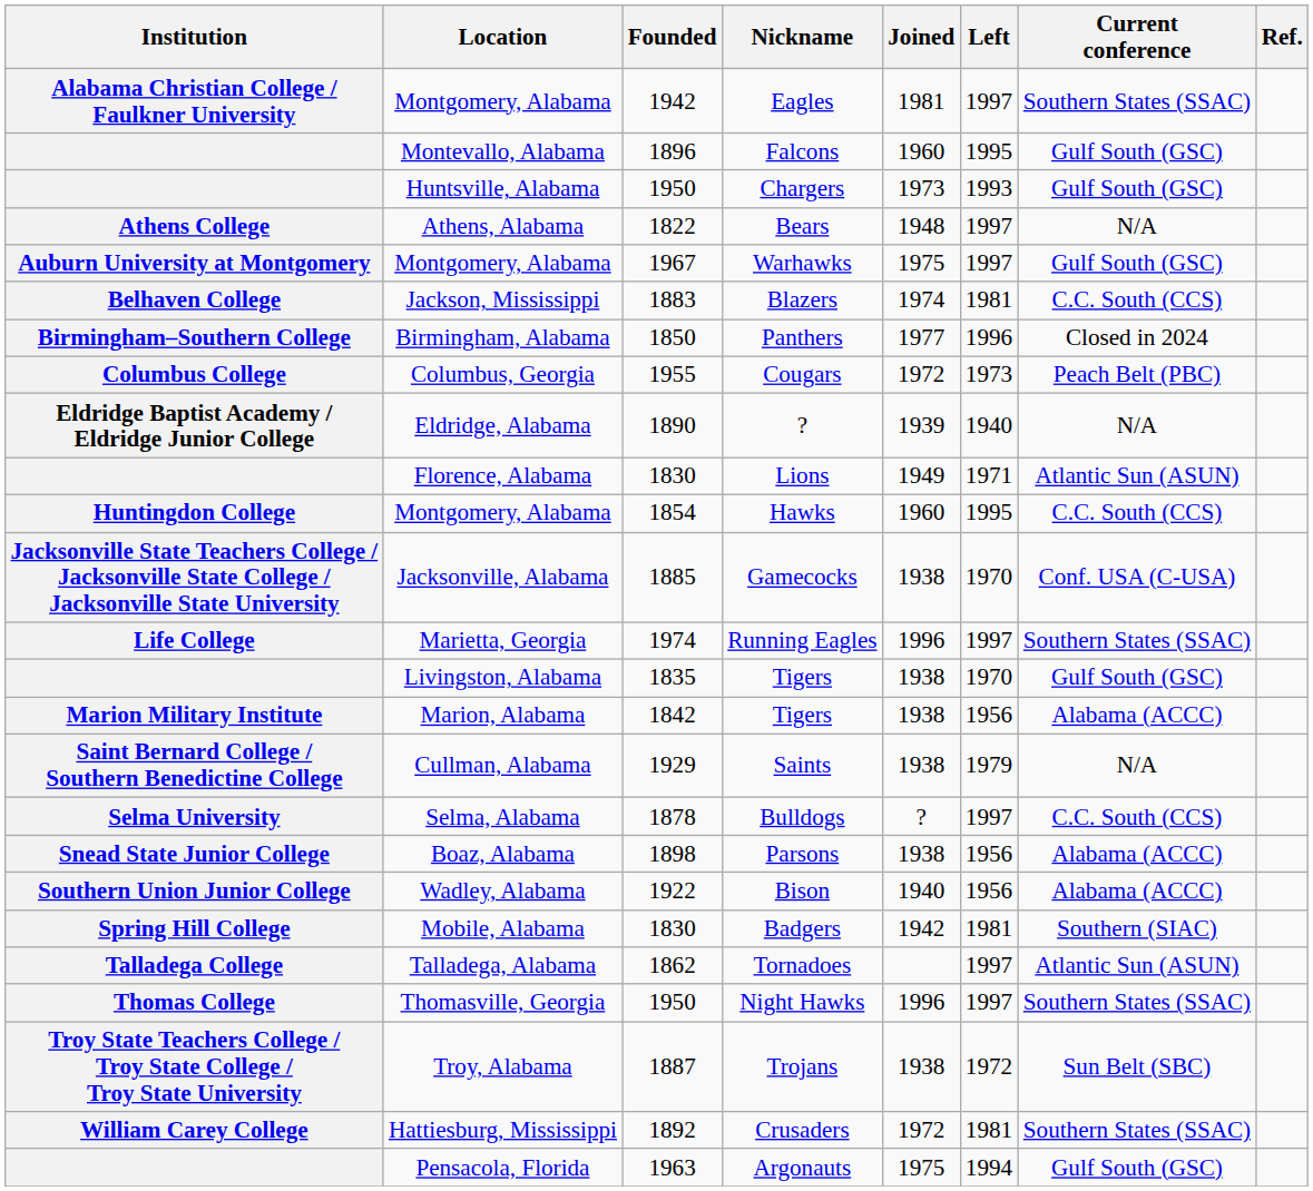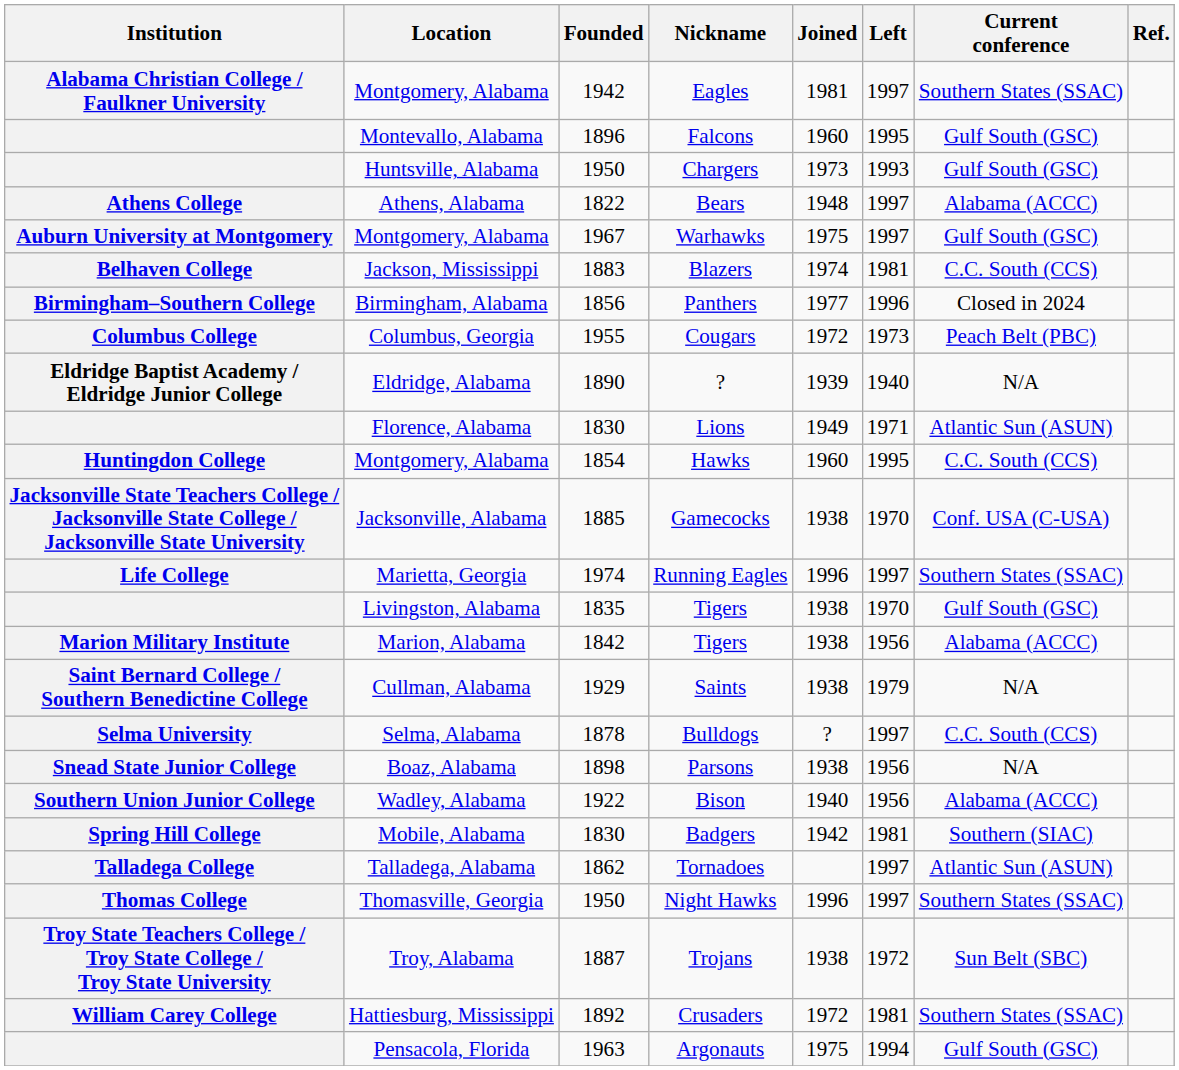 <table class="wikitable sortable" style="text-align:center">
 <tr>
 <th>Institution</th>
 <th>Location</th>
 <th>Founded</th>
 <th>Nickname</th>
 <th>Joined</th>
 <th>Left</th>
 <th>Current<br>conference</th>
 <th class="unsortable">Ref.</th>
 </tr>
 <tr>
 <th><a href='#'>Alabama Christian College /<br>Faulkner University</a></th>
 <td><a href='#'>Montgomery, Alabama</a></td>
 <td>1942</td>
 <td><a href='#'>Eagles</a></td>
 <td>1981</td>
 <td>1997</td>
 <td><a href='#'>Southern States (SSAC)</a></td>
 <td></td>
 </tr>
 <tr>
 <th></th>
 <td><a href='#'>Montevallo, Alabama</a></td>
 <td>1896</td>
 <td><a href='#'>Falcons</a></td>
 <td>1960</td>
 <td>1995</td>
 <td><a href='#'>Gulf South (GSC)</a></td>
 <td></td>
 </tr>
 <tr>
 <th></th>
 <td><a href='#'>Huntsville, Alabama</a></td>
 <td>1950</td>
 <td><a href='#'>Chargers</a></td>
 <td>1973</td>
 <td>1993</td>
 <td><a href='#'>Gulf South (GSC)</a></td>
 <td></td>
 </tr>
 <tr>
 <th><a href='#'>Athens College</a></th>
 <td><a href='#'>Athens, Alabama</a></td>
 <td>1822</td>
 <td><a href='#'>Bears</a></td>
 <td>1948</td>
 <td>1997</td>
-<td>N/A</td>
+<td><a href='#'>Alabama (ACCC)</a></td>
 <td></td>
 </tr>
 <tr>
 <th><a href='#'>Auburn University at Montgomery</a></th>
 <td><a href='#'>Montgomery, Alabama</a></td>
 <td>1967</td>
 <td><a href='#'>Warhawks</a></td>
 <td>1975</td>
 <td>1997</td>
 <td><a href='#'>Gulf South (GSC)</a></td>
 <td></td>
 </tr>
 <tr>
 <th><a href='#'>Belhaven College</a></th>
 <td><a href='#'>Jackson, Mississippi</a></td>
 <td>1883</td>
 <td><a href='#'>Blazers</a></td>
 <td>1974</td>
 <td>1981</td>
 <td><a href='#'>C.C. South (CCS)</a></td>
 <td></td>
 </tr>
 <tr>
 <th><a href='#'>Birmingham–Southern College</a></th>
 <td><a href='#'>Birmingham, Alabama</a></td>
-<td>1850</td>
+<td>1856</td>
 <td><a href='#'>Panthers</a></td>
 <td>1977</td>
 <td>1996</td>
 <td>Closed in 2024</td>
 <td></td>
 </tr>
 <tr>
 <th><a href='#'>Columbus College</a></th>
 <td><a href='#'>Columbus, Georgia</a></td>
 <td>1955</td>
 <td><a href='#'>Cougars</a></td>
 <td>1972</td>
 <td>1973</td>
 <td><a href='#'>Peach Belt (PBC)</a></td>
 <td></td>
 </tr>
 <tr>
 <th>Eldridge Baptist Academy /<br>Eldridge Junior College</th>
 <td><a href='#'>Eldridge, Alabama</a></td>
 <td>1890</td>
 <td>?</td>
 <td>1939</td>
 <td>1940</td>
 <td>N/A</td>
 <td><br></td>
 </tr>
 <tr>
 <th></th>
 <td><a href='#'>Florence, Alabama</a></td>
 <td>1830</td>
 <td><a href='#'>Lions</a></td>
 <td>1949</td>
 <td>1971</td>
 <td><a href='#'>Atlantic Sun (ASUN)</a></td>
 <td></td>
 </tr>
 <tr>
 <th><a href='#'>Huntingdon College</a></th>
 <td><a href='#'>Montgomery, Alabama</a></td>
 <td>1854</td>
 <td><a href='#'>Hawks</a></td>
 <td>1960</td>
 <td>1995</td>
 <td><a href='#'>C.C. South (CCS)</a></td>
 <td></td>
 </tr>
 <tr>
 <th><a href='#'>Jacksonville State Teachers College /<br>Jacksonville State College /<br>Jacksonville State University</a></th>
 <td><a href='#'>Jacksonville, Alabama</a></td>
 <td>1885</td>
 <td><a href='#'>Gamecocks</a></td>
 <td>1938</td>
 <td>1970</td>
 <td><a href='#'>Conf. USA (C-USA)</a></td>
 <td></td>
 </tr>
 <tr>
 <th><a href='#'>Life College</a></th>
 <td><a href='#'>Marietta, Georgia</a></td>
 <td>1974</td>
 <td><a href='#'>Running Eagles</a></td>
 <td>1996</td>
 <td>1997</td>
 <td><a href='#'>Southern States (SSAC)</a></td>
 <td></td>
 </tr>
 <tr>
 <th></th>
 <td><a href='#'>Livingston, Alabama</a></td>
 <td>1835</td>
 <td><a href='#'>Tigers</a></td>
 <td>1938</td>
 <td>1970</td>
 <td><a href='#'>Gulf South (GSC)</a></td>
 <td></td>
 </tr>
 <tr>
 <th><a href='#'>Marion Military Institute</a></th>
 <td><a href='#'>Marion, Alabama</a></td>
 <td>1842</td>
 <td><a href='#'>Tigers</a></td>
 <td>1938</td>
 <td>1956</td>
 <td><a href='#'>Alabama (ACCC)</a></td>
 <td></td>
 </tr>
 <tr>
 <th><a href='#'>Saint Bernard College /<br>Southern Benedictine College</a></th>
 <td><a href='#'>Cullman, Alabama</a></td>
 <td>1929</td>
 <td><a href='#'>Saints</a></td>
 <td>1938</td>
 <td>1979</td>
 <td>N/A</td>
 <td></td>
 </tr>
 <tr>
 <th><a href='#'>Selma University</a></th>
 <td><a href='#'>Selma, Alabama</a></td>
 <td>1878</td>
 <td><a href='#'>Bulldogs</a></td>
 <td>?</td>
 <td>1997</td>
 <td><a href='#'>C.C. South (CCS)</a></td>
 <td></td>
 </tr>
 <tr>
 <th><a href='#'>Snead State Junior College</a></th>
 <td><a href='#'>Boaz, Alabama</a></td>
 <td>1898</td>
 <td><a href='#'>Parsons</a></td>
 <td>1938</td>
 <td>1956</td>
-<td><a href='#'>Alabama (ACCC)</a></td>
+<td>N/A</td>
 <td></td>
 </tr>
 <tr>
 <th><a href='#'>Southern Union Junior College</a></th>
 <td><a href='#'>Wadley, Alabama</a></td>
 <td>1922</td>
 <td><a href='#'>Bison</a></td>
 <td>1940</td>
 <td>1956</td>
 <td><a href='#'>Alabama (ACCC)</a></td>
 <td></td>
 </tr>
 <tr>
 <th><a href='#'>Spring Hill College</a></th>
 <td><a href='#'>Mobile, Alabama</a></td>
 <td>1830</td>
 <td><a href='#'>Badgers</a></td>
 <td>1942</td>
 <td>1981</td>
 <td><a href='#'>Southern (SIAC)</a></td>
 <td></td>
 </tr>
 <tr>
 <th><a href='#'>Talladega College</a></th>
 <td><a href='#'>Talladega, Alabama</a></td>
 <td>1862</td>
 <td><a href='#'>Tornadoes</a></td>
 <td></td>
 <td>1997</td>
 <td><a href='#'>Atlantic Sun (ASUN)</a></td>
 <td></td>
 </tr>
 <tr>
 <th><a href='#'>Thomas College</a></th>
 <td><a href='#'>Thomasville, Georgia</a></td>
 <td>1950</td>
 <td><a href='#'>Night Hawks</a></td>
 <td>1996</td>
 <td>1997</td>
 <td><a href='#'>Southern States (SSAC)</a></td>
 <td></td>
 </tr>
 <tr>
 <th><a href='#'>Troy State Teachers College /<br>Troy State College /<br>Troy State University</a></th>
 <td><a href='#'>Troy, Alabama</a></td>
 <td>1887</td>
 <td><a href='#'>Trojans</a></td>
 <td>1938</td>
 <td>1972</td>
 <td><a href='#'>Sun Belt (SBC)</a></td>
 <td></td>
 </tr>
 <tr>
 <th><a href='#'>William Carey College</a></th>
 <td><a href='#'>Hattiesburg, Mississippi</a></td>
 <td>1892</td>
 <td><a href='#'>Crusaders</a></td>
 <td>1972</td>
 <td>1981</td>
 <td><a href='#'>Southern States (SSAC)</a></td>
 <td></td>
 </tr>
 <tr>
 <th></th>
 <td><a href='#'>Pensacola, Florida</a></td>
 <td>1963</td>
 <td><a href='#'>Argonauts</a></td>
 <td>1975</td>
 <td>1994</td>
 <td><a href='#'>Gulf South (GSC)</a></td>
 <td></td>
 </tr>
 </table>
